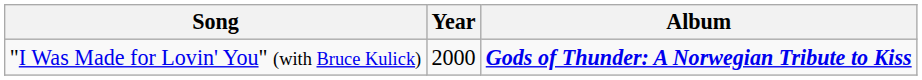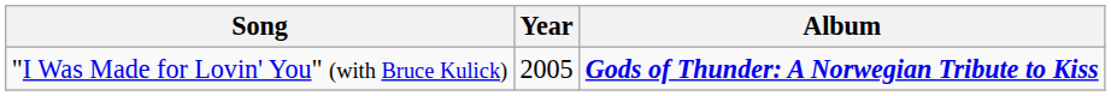 <table class="wikitable plainrowheaders">
 <tr>
 <th scope="col">Song</th>
 <th scope="col">Year</th>
 <th scope="col">Album</th>
 </tr>
 <tr>
 <td>"<a href='#'>I Was Made for Lovin' You</a>" <small>(with <a href='#'>Bruce Kulick</a>)</small></td>
-<td>2000</td>
+<td>2005</td>
 <td><strong><em><a href='#'>Gods of Thunder: A Norwegian Tribute to Kiss</a></em></strong></td>
 </tr>
 </table>
